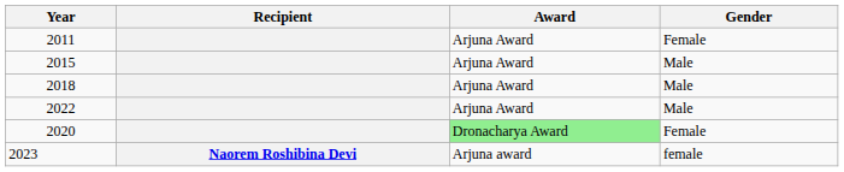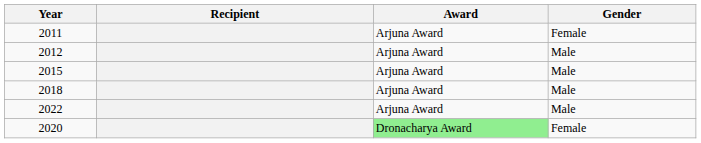 <table class="wikitable plainrowheaders sortable" style="width:73%">
 <tr>
 <th scope="col" style="width:10%">Year</th>
 <th scope="col" style="width:30%">Recipient</th>
 <th scope="col" style="width:19%">Award</th>
 <th scope="col" style="width:16%">Gender</th>
 </tr>
 <tr>
 <td style="text-align:center;">2011</td>
 <th scope="row"></th>
 <td>Arjuna Award</td>
 <td>Female</td>
+</tr>
+<tr>
+<td style="text-align:center;">2012</td>
+<th scope="row"></th>
+<td>Arjuna Award</td>
+<td>Male</td>
 </tr>
 <tr>
 <td style="text-align:center;">2015</td>
 <th scope="row"></th>
 <td>Arjuna Award</td>
 <td>Male</td>
 </tr>
 <tr>
 <td style="text-align:center;">2018</td>
 <th scope="row"></th>
 <td>Arjuna Award</td>
 <td>Male</td>
 </tr>
 <tr>
 <td style="text-align:center;">2022</td>
 <th scope="row"></th>
 <td>Arjuna Award</td>
 <td>Male</td>
 </tr>
 <tr>
 <td style="text-align:center;">2020</td>
 <th scope="row"></th>
 <td style="background: lightgreen;">Dronacharya Award</td>
 <td>Female</td>
 </tr>
-<tr>
-<td>2023</td>
-<th><a href='#'>Naorem Roshibina Devi</a></th>
-<td>Arjuna award</td>
-<td>female</td>
-</tr>
 </table>
